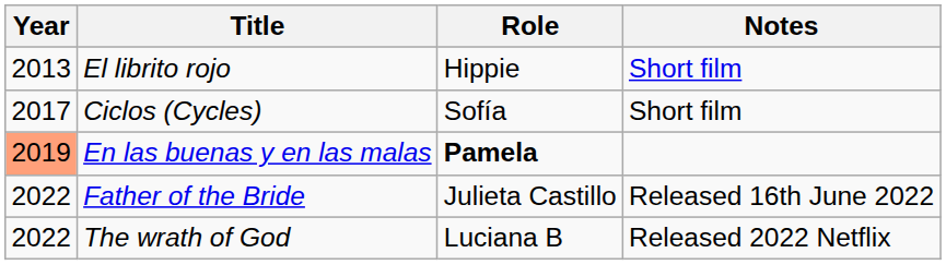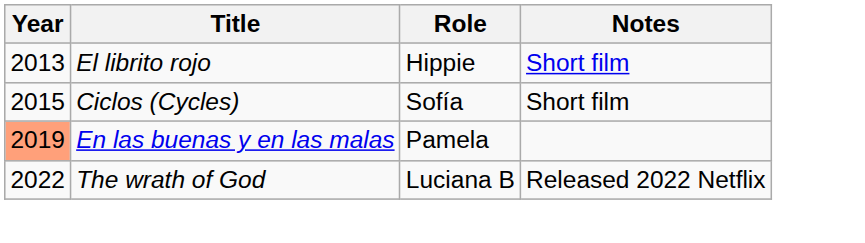 <table class="wikitable sortable">
 <tr>
 <th>Year</th>
 <th>Title</th>
 <th>Role</th>
 <th>Notes</th>
 </tr>
 <tr>
 <td>2013</td>
 <td><em>El librito rojo</em></td>
 <td>Hippie</td>
 <td><a href='#'>Short film</a></td>
 </tr>
 <tr>
-<td>2017</td>
+<td>2015</td>
 <td><em>Ciclos (Cycles)</em></td>
 <td>Sofía</td>
 <td>Short film</td>
 </tr>
 <tr>
 <td style="background: lightsalmon;">2019</td>
 <td><em><a href='#'>En las buenas y en las malas</a></em></td>
-<td><strong>Pamela</strong></td>
+<td>Pamela</td>
 <td></td>
-</tr>
-<tr>
-<td>2022</td>
-<td><em><a href='#'>Father of the Bride</a></em></td>
-<td>Julieta Castillo</td>
-<td>Released 16th June 2022</td>
 </tr>
 <tr>
 <td>2022</td>
 <td><em>The wrath of God</em></td>
 <td>Luciana B</td>
 <td>Released 2022 Netflix</td>
 </tr>
 </table>
